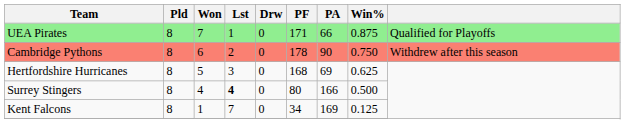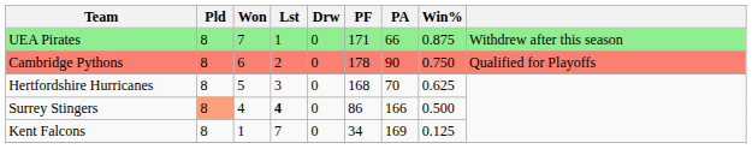 <table class="wikitable" width=65%">
 <tr>
 <th width=26%>Team</th>
 <th width=5%>Pld</th>
 <th width=5%>Won</th>
 <th width=5%>Lst</th>
 <th width=5%>Drw</th>
 <th width=5%>PF</th>
 <th width=5%>PA</th>
 <th width=6%>Win%</th>
 <th width=38%></th>
 </tr>
 <tr style="background:lightgreen">
 <td>UEA Pirates</td>
 <td>8</td>
 <td>7</td>
 <td>1</td>
 <td>0</td>
 <td>171</td>
 <td>66</td>
 <td>0.875</td>
-<td>Qualified for Playoffs</td>
+<td>Withdrew after this season</td>
 </tr>
 <tr style="background:salmon">
 <td>Cambridge Pythons</td>
 <td>8</td>
 <td>6</td>
 <td>2</td>
 <td>0</td>
 <td>178</td>
 <td>90</td>
 <td>0.750</td>
-<td>Withdrew after this season</td>
+<td>Qualified for Playoffs</td>
 </tr>
 <tr>
 <td>Hertfordshire Hurricanes</td>
 <td>8</td>
 <td>5</td>
 <td>3</td>
 <td>0</td>
 <td>168</td>
-<td>69</td>
+<td>70</td>
 <td>0.625</td>
 </tr>
 <tr>
 <td>Surrey Stingers</td>
-<td>8</td>
+<td style="background: lightsalmon;">8</td>
 <td>4</td>
 <td><strong>4</strong></td>
 <td>0</td>
-<td>80</td>
+<td>86</td>
 <td>166</td>
 <td>0.500</td>
 </tr>
 <tr>
 <td>Kent Falcons</td>
 <td>8</td>
 <td>1</td>
 <td>7</td>
 <td>0</td>
 <td>34</td>
 <td>169</td>
 <td>0.125</td>
 </tr>
 <tr>
 </tr>
 </table>
